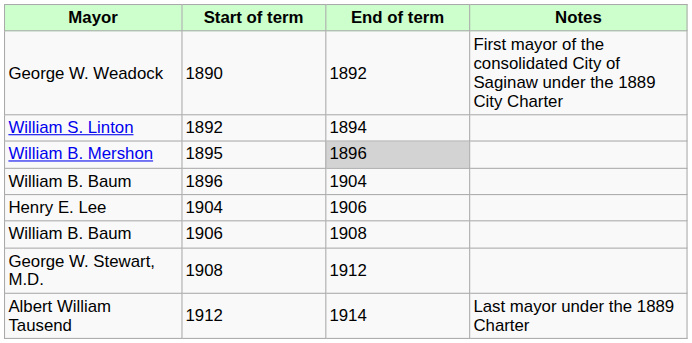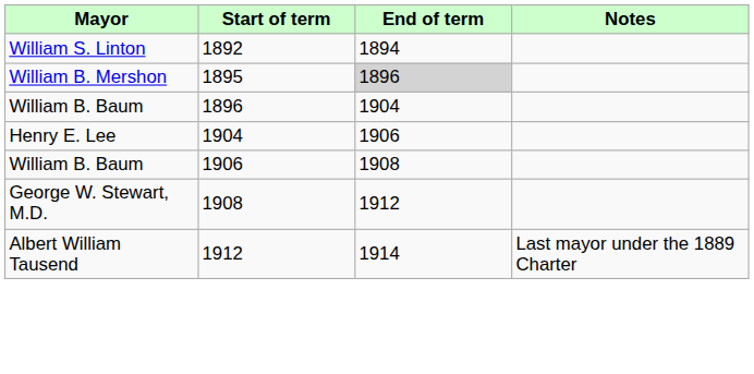 <table class="wikitable">
 <tr style="background-color:#CCFFCC;font-weight:bold" align="center">
 <td width="161.25" Height="14.25">Mayor</td>
 <td width="129.75">Start of term</td>
 <td width="129.75">End of term</td>
 <td width="200.00">Notes</td>
-</tr>
-<tr>
-<td>George W. Weadock</td>
-<td>1890</td>
-<td>1892</td>
-<td>First mayor of the consolidated City of Saginaw under the 1889 City Charter</td>
 </tr>
 <tr>
 <td><a href='#'>William S. Linton</a></td>
 <td>1892</td>
 <td>1894</td>
 <td></td>
 </tr>
 <tr>
 <td><a href='#'>William B. Mershon</a></td>
 <td>1895</td>
 <td style="background: lightgrey;">1896</td>
 <td></td>
 </tr>
 <tr>
 <td>William B. Baum</td>
 <td>1896</td>
 <td>1904</td>
 <td></td>
 </tr>
 <tr>
 <td>Henry E. Lee</td>
 <td>1904</td>
 <td>1906</td>
 <td></td>
 </tr>
 <tr>
 <td>William B. Baum</td>
 <td>1906</td>
 <td>1908</td>
 <td></td>
 </tr>
 <tr>
 <td>George W. Stewart, M.D.</td>
 <td>1908</td>
 <td>1912</td>
 <td></td>
 </tr>
 <tr>
 <td>Albert William Tausend</td>
 <td>1912</td>
 <td>1914</td>
 <td>Last mayor under the 1889 Charter</td>
 </tr>
 </table>
